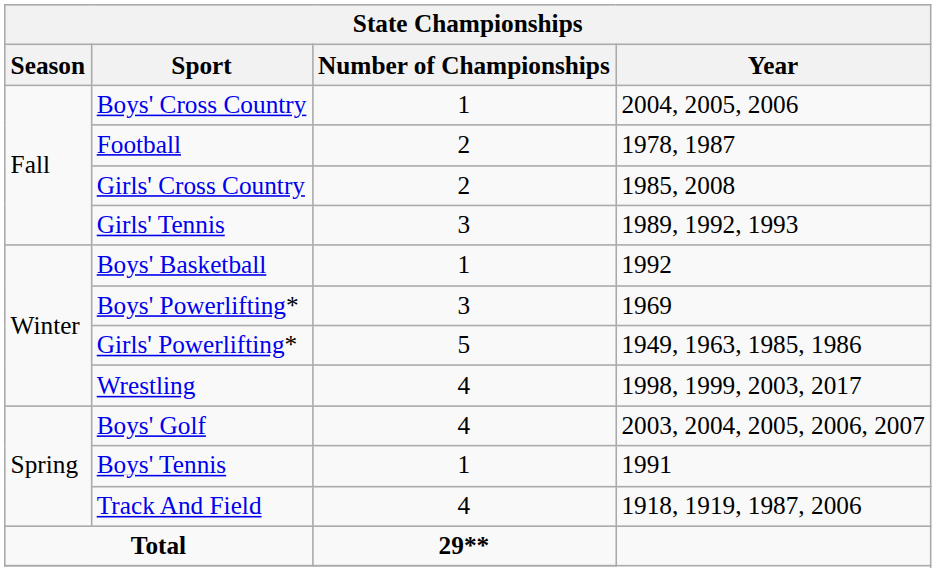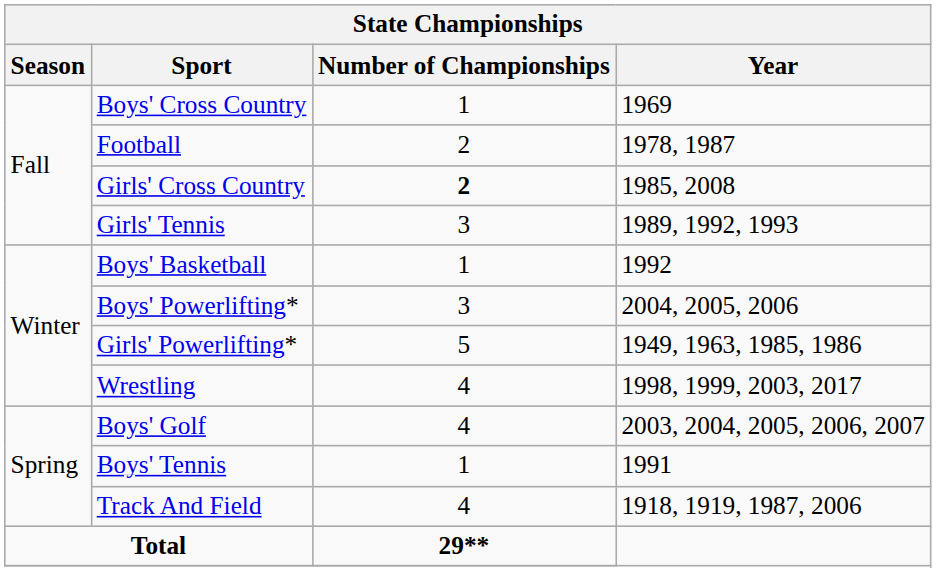 <table class="wikitable">
 <tr>
 <th colspan=4>State Championships</th>
 </tr>
 <tr>
 <th>Season</th>
 <th>Sport</th>
 <th>Number of Championships</th>
 <th>Year</th>
 </tr>
 <tr>
 <td rowspan=4>Fall</td>
 <td><a href='#'>Boys' Cross Country</a></td>
 <td align="center">1</td>
-<td>2004, 2005, 2006</td>
+<td>1969</td>
 </tr>
 <tr>
 <td><a href='#'>Football</a></td>
 <td align="center">2</td>
 <td>1978, 1987</td>
 </tr>
 <tr>
 <td><a href='#'>Girls' Cross Country</a></td>
-<td align="center">2</td>
+<td align="center"><strong>2</strong></td>
 <td>1985, 2008</td>
 </tr>
 <tr>
 <td><a href='#'>Girls' Tennis</a></td>
 <td align="center">3</td>
 <td>1989, 1992, 1993</td>
 </tr>
 <tr>
 <td rowspan=4>Winter</td>
 <td><a href='#'>Boys' Basketball</a></td>
 <td align="center">1</td>
 <td>1992</td>
 </tr>
 <tr>
 <td><a href='#'>Boys' Powerlifting</a>*</td>
 <td align="center">3</td>
-<td>1969</td>
+<td>2004, 2005, 2006</td>
 </tr>
 <tr>
 <td><a href='#'>Girls' Powerlifting</a>*</td>
 <td align="center">5</td>
 <td>1949, 1963, 1985, 1986</td>
 </tr>
 <tr>
 <td><a href='#'>Wrestling</a></td>
 <td align="center">4</td>
 <td>1998, 1999, 2003, 2017</td>
 </tr>
 <tr>
 <td rowspan=3>Spring</td>
 <td><a href='#'>Boys' Golf</a></td>
 <td align="center">4</td>
 <td>2003, 2004, 2005, 2006, 2007</td>
 </tr>
 <tr>
 <td><a href='#'>Boys' Tennis</a></td>
 <td align="center">1</td>
 <td>1991</td>
 </tr>
 <tr>
 <td><a href='#'>Track And Field</a></td>
 <td align="center">4</td>
 <td>1918, 1919, 1987, 2006</td>
 </tr>
 <tr>
 <td align="center" colspan=2><strong>Total</strong></td>
 <td align="center"><strong>29**</strong></td>
 </tr>
 <tr>
 </tr>
 </table>
